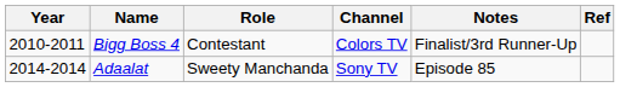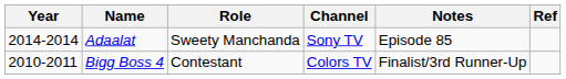 <table class="wikitable">
 <tr>
 <th>Year</th>
 <th>Name</th>
 <th>Role</th>
 <th>Channel</th>
 <th>Notes</th>
 <th>Ref</th>
 </tr>
 <tr>
+<td>2014-2014</td>
+<td><em><a href='#'>Adaalat</a></em></td>
+<td>Sweety Manchanda</td>
+<td><a href='#'>Sony TV</a></td>
+<td>Episode 85</td>
+<td></td>
+</tr>
+<tr>
 <td>2010-2011</td>
 <td><em><a href='#'>Bigg Boss 4</a></em></td>
 <td>Contestant</td>
 <td><a href='#'>Colors TV</a></td>
 <td>Finalist/3rd Runner-Up</td>
 <td style="text-align:center;"></td>
 </tr>
-<tr>
-<td>2014-2014</td>
-<td><em><a href='#'>Adaalat</a></em></td>
-<td>Sweety Manchanda</td>
-<td><a href='#'>Sony TV</a></td>
-<td>Episode 85</td>
-<td></td>
-</tr>
 </table>
